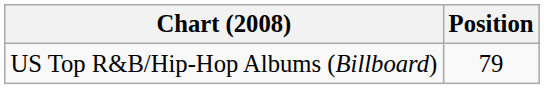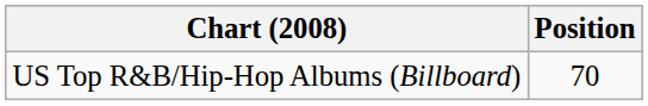 <table class="wikitable">
 <tr>
 <th>Chart (2008)</th>
 <th>Position</th>
 </tr>
 <tr>
 <td>US Top R&B/Hip-Hop Albums (<em>Billboard</em>)</td>
-<td style="text-align:center;">79</td>
+<td style="text-align:center;">70</td>
 </tr>
 </table>
